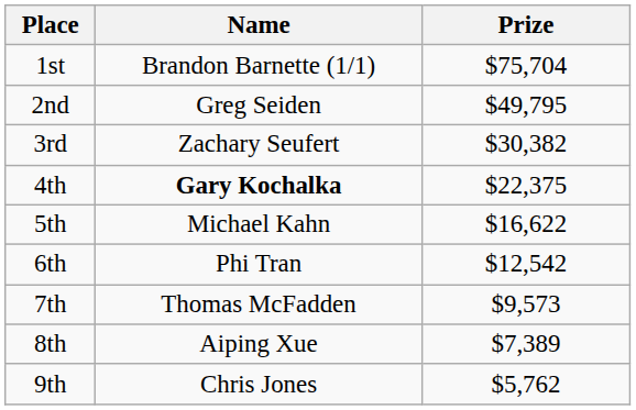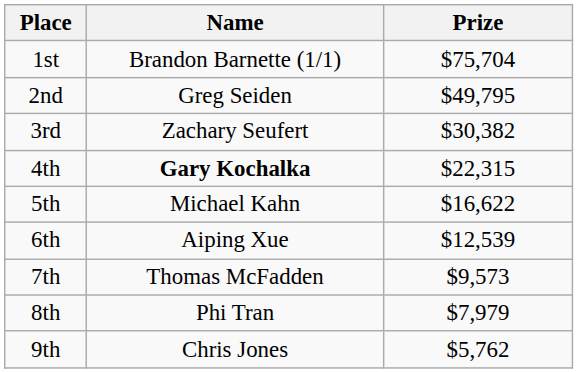 <table class="wikitable">
 <tr>
 <th width="50">Place</th>
 <th width="200">Name</th>
 <th width="125">Prize</th>
 </tr>
 <tr>
 <td align = "center">1st</td>
 <td align = "center">Brandon Barnette (1/1)</td>
 <td align = "center">$75,704</td>
 </tr>
 <tr>
 <td align = "center">2nd</td>
 <td align = "center">Greg Seiden</td>
 <td align = "center">$49,795</td>
 </tr>
 <tr>
 <td align = "center">3rd</td>
 <td align = "center">Zachary Seufert</td>
 <td align = "center">$30,382</td>
 </tr>
 <tr>
 <td align = "center">4th</td>
 <td align = "center"><strong>Gary Kochalka</strong></td>
-<td align = "center">$22,375</td>
+<td align = "center">$22,315</td>
 </tr>
 <tr>
 <td align = "center">5th</td>
 <td align = "center">Michael Kahn</td>
 <td align = "center">$16,622</td>
 </tr>
 <tr>
 <td align = "center">6th</td>
-<td align = "center">Phi Tran</td>
-<td align = "center">$12,542</td>
+<td align = "center">Aiping Xue</td>
+<td align = "center">$12,539</td>
 </tr>
 <tr>
 <td align = "center">7th</td>
 <td align = "center">Thomas McFadden</td>
 <td align = "center">$9,573</td>
 </tr>
 <tr>
 <td align = "center">8th</td>
-<td align = "center">Aiping Xue</td>
-<td align = "center">$7,389</td>
+<td align = "center">Phi Tran</td>
+<td align = "center">$7,979</td>
 </tr>
 <tr>
 <td align = "center">9th</td>
 <td align = "center">Chris Jones</td>
 <td align = "center">$5,762</td>
 </tr>
 </table>
